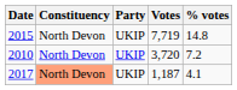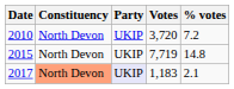 <table class="wikitable">
 <tr>
 <th>Date</th>
 <th>Constituency</th>
 <th>Party</th>
 <th>Votes</th>
 <th>% votes</th>
 </tr>
 <tr>
+<td><a href='#'>2010</a></td>
+<td><a href='#'>North Devon</a></td>
+<td><a href='#'>UKIP</a></td>
+<td>3,720</td>
+<td>7.2</td>
+</tr>
+<tr>
 <td><a href='#'>2015</a></td>
 <td>North Devon</td>
 <td>UKIP</td>
 <td>7,719</td>
 <td>14.8</td>
 </tr>
 <tr>
-<td><a href='#'>2010</a></td>
-<td><a href='#'>North Devon</a></td>
-<td><a href='#'>UKIP</a></td>
-<td>3,720</td>
-<td>7.2</td>
-</tr>
-<tr>
 <td><a href='#'>2017</a></td>
 <td style="background: lightsalmon;">North Devon</td>
-<td>UKIP</td>
-<td>1,187</td>
-<td>4.1</td>
+<td style="background: lavender;">UKIP</td>
+<td>1,183</td>
+<td>2.1</td>
 </tr>
 </table>
